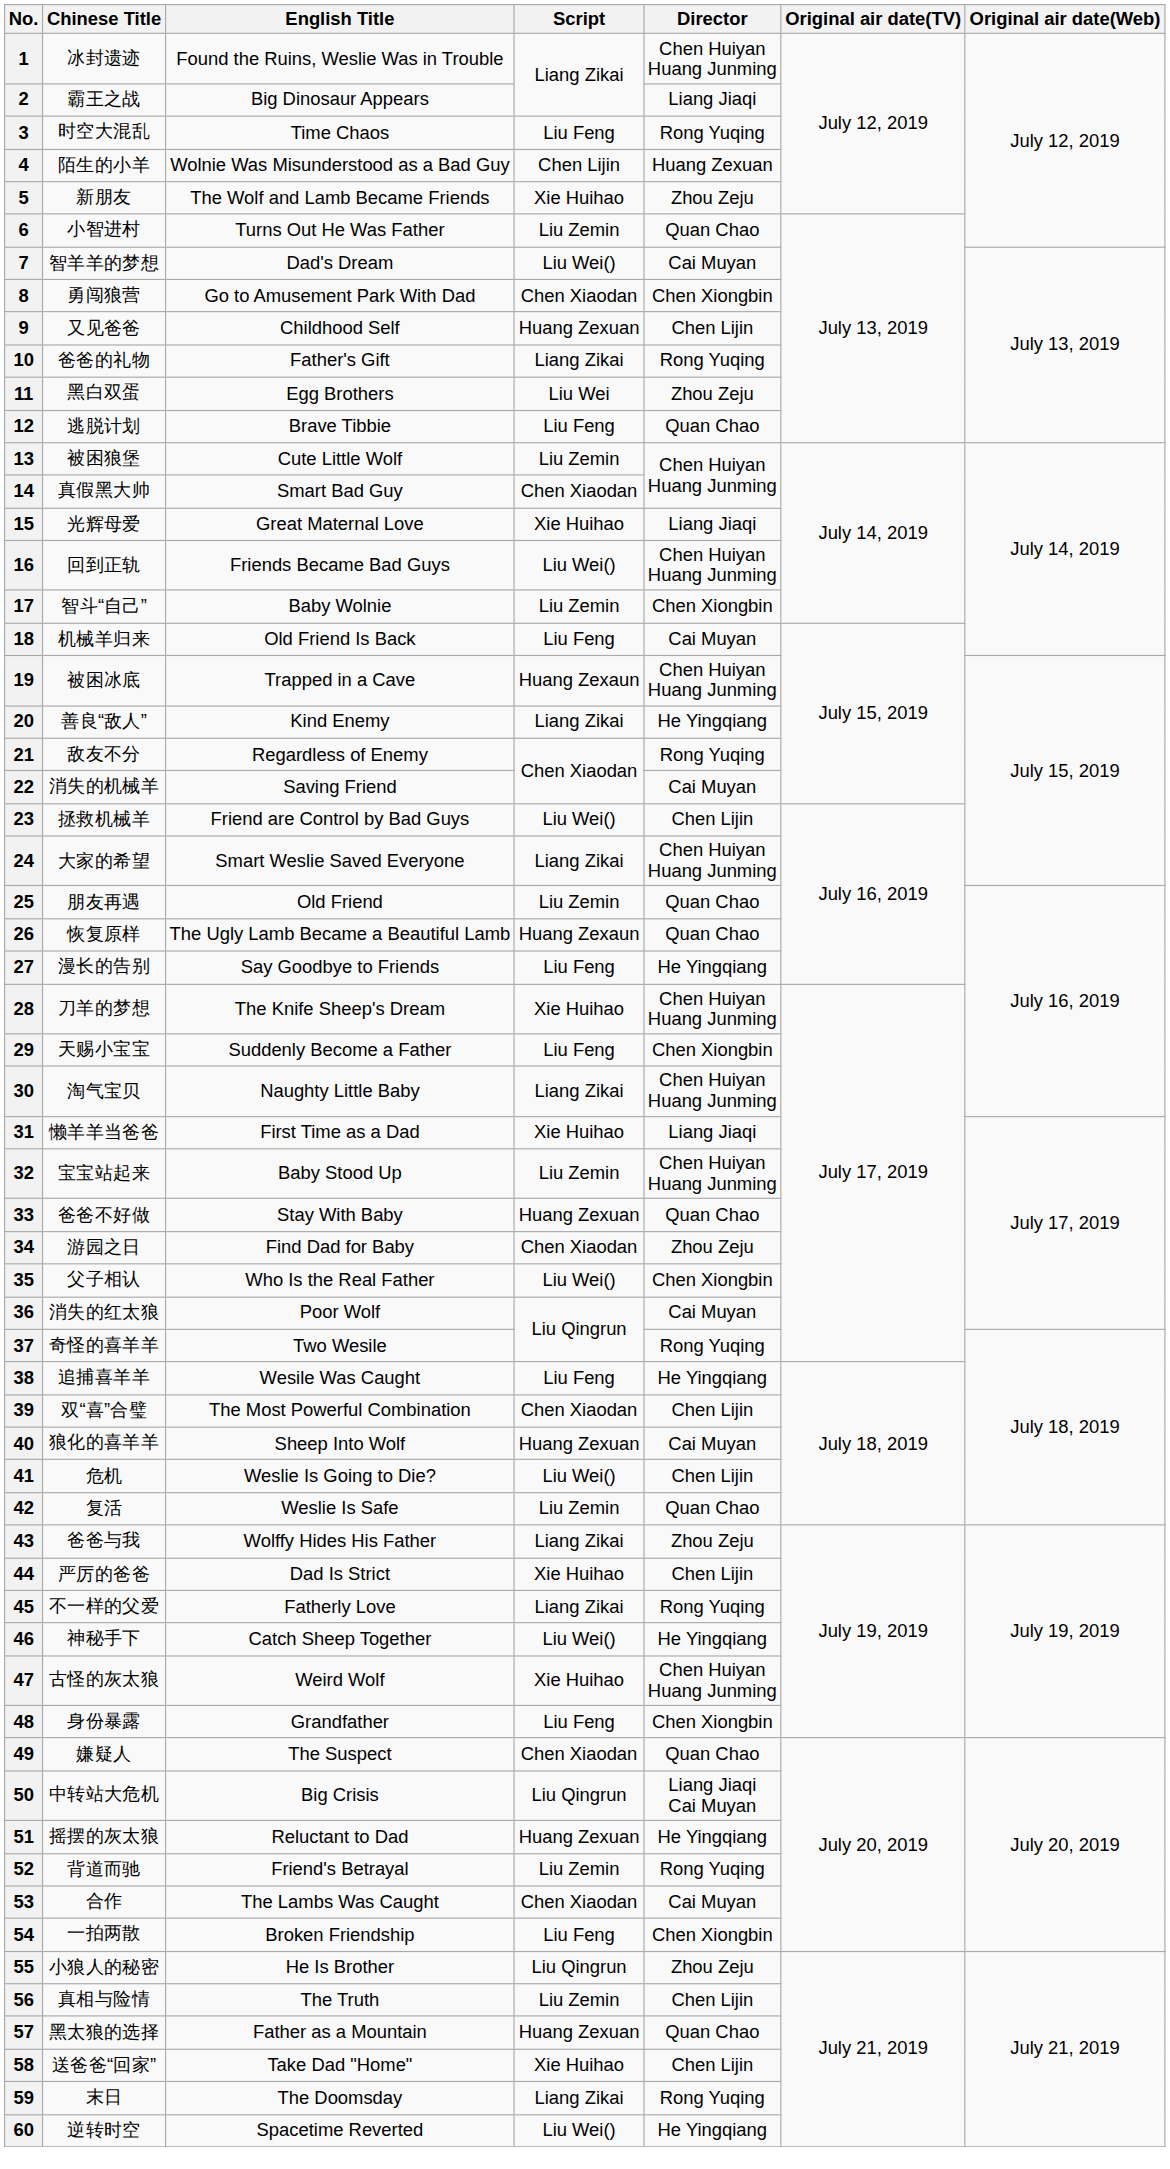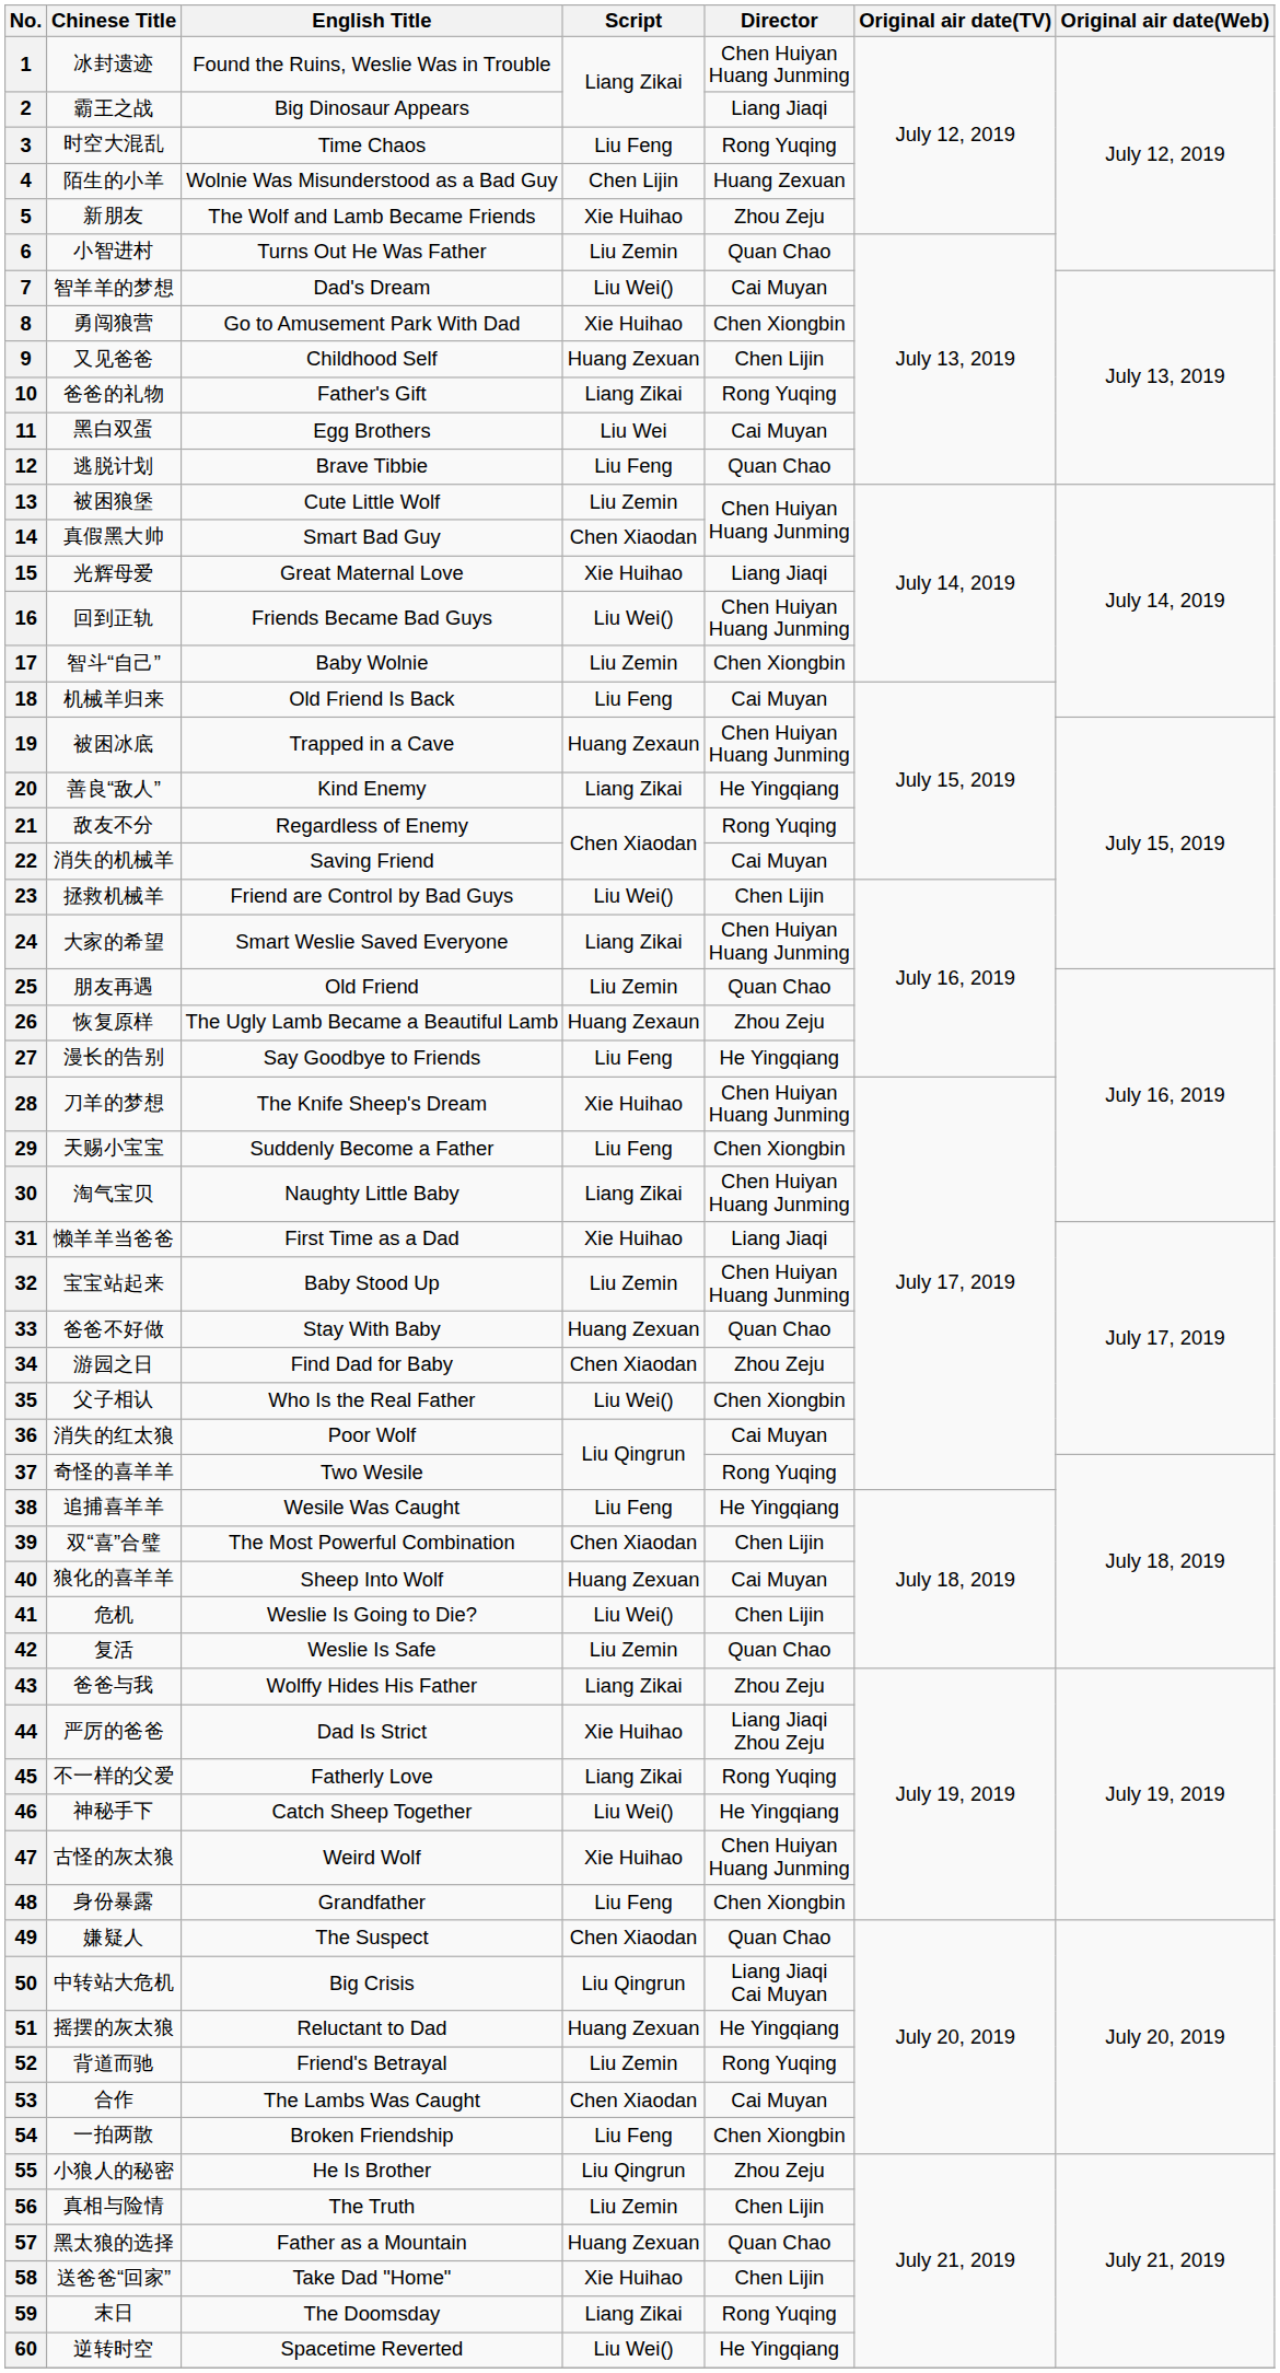 <table class="wikitable" style="text-align:center;">
 <tr>
 <th>No.</th>
 <th>Chinese Title</th>
 <th>English Title</th>
 <th>Script</th>
 <th>Director</th>
 <th>Original air date(TV)</th>
 <th>Original air date(Web)</th>
 </tr>
 <tr>
 <th>1</th>
 <td>冰封遗迹</td>
 <td>Found the Ruins, Weslie Was in Trouble</td>
 <td rowspan="2">Liang Zikai</td>
 <td>Chen Huiyan<br>Huang Junming</td>
 <td rowspan="5">July 12, 2019</td>
 <td rowspan="6">July 12, 2019</td>
 </tr>
 <tr>
 <th>2</th>
 <td>霸王之战</td>
 <td>Big Dinosaur Appears</td>
 <td>Liang Jiaqi</td>
 </tr>
 <tr>
 <th>3</th>
 <td>时空大混乱</td>
 <td>Time Chaos</td>
 <td>Liu Feng</td>
 <td>Rong Yuqing</td>
 </tr>
 <tr>
 <th>4</th>
 <td>陌生的小羊</td>
 <td>Wolnie Was Misunderstood as a Bad Guy</td>
 <td>Chen Lijin</td>
 <td>Huang Zexuan</td>
 </tr>
 <tr>
 <th>5</th>
 <td>新朋友</td>
 <td>The Wolf and Lamb Became Friends</td>
 <td>Xie Huihao</td>
 <td>Zhou Zeju</td>
 </tr>
 <tr>
 <th>6</th>
 <td>小智进村</td>
 <td>Turns Out He Was Father</td>
 <td>Liu Zemin</td>
 <td>Quan Chao</td>
 <td rowspan="7">July 13, 2019</td>
 </tr>
 <tr>
 <th>7</th>
 <td>智羊羊的梦想</td>
 <td>Dad's Dream</td>
 <td>Liu Wei()</td>
 <td>Cai Muyan</td>
 <td rowspan="6">July 13, 2019</td>
 </tr>
 <tr>
 <th>8</th>
 <td>勇闯狼营</td>
 <td>Go to Amusement Park With Dad</td>
-<td>Chen Xiaodan</td>
+<td>Xie Huihao</td>
 <td>Chen Xiongbin</td>
 </tr>
 <tr>
 <th>9</th>
 <td>又见爸爸</td>
 <td>Childhood Self</td>
 <td>Huang Zexuan</td>
 <td>Chen Lijin</td>
 </tr>
 <tr>
 <th>10</th>
 <td>爸爸的礼物</td>
 <td>Father's Gift</td>
 <td>Liang Zikai</td>
 <td>Rong Yuqing</td>
 </tr>
 <tr>
 <th>11</th>
 <td>黑白双蛋</td>
 <td>Egg Brothers</td>
 <td>Liu Wei</td>
-<td>Zhou Zeju</td>
+<td>Cai Muyan</td>
 </tr>
 <tr>
 <th>12</th>
 <td>逃脱计划</td>
 <td>Brave Tibbie</td>
 <td>Liu Feng</td>
 <td>Quan Chao</td>
 </tr>
 <tr>
 <th>13</th>
 <td>被困狼堡</td>
 <td>Cute Little Wolf</td>
 <td>Liu Zemin</td>
 <td rowspan="2">Chen Huiyan<br>Huang Junming</td>
 <td rowspan="5">July 14, 2019</td>
 <td rowspan="6">July 14, 2019</td>
 </tr>
 <tr>
 <th>14</th>
 <td>真假黑大帅</td>
 <td>Smart Bad Guy</td>
 <td>Chen Xiaodan</td>
 </tr>
 <tr>
 <th>15</th>
 <td>光辉母爱</td>
 <td>Great Maternal Love</td>
 <td>Xie Huihao</td>
 <td>Liang Jiaqi</td>
 </tr>
 <tr>
 <th>16</th>
 <td>回到正轨</td>
 <td>Friends Became Bad Guys</td>
 <td>Liu Wei()</td>
 <td>Chen Huiyan<br>Huang Junming</td>
 </tr>
 <tr>
 <th>17</th>
 <td>智斗“自己”</td>
 <td>Baby Wolnie</td>
 <td>Liu Zemin</td>
 <td>Chen Xiongbin</td>
 </tr>
 <tr>
 <th>18</th>
 <td>机械羊归来</td>
 <td>Old Friend Is Back</td>
 <td>Liu Feng</td>
 <td>Cai Muyan</td>
 <td rowspan="5">July 15, 2019</td>
 </tr>
 <tr>
 <th>19</th>
 <td>被困冰底</td>
 <td>Trapped in a Cave</td>
 <td>Huang Zexaun</td>
 <td>Chen Huiyan<br>Huang Junming</td>
 <td rowspan="6">July 15, 2019</td>
 </tr>
 <tr>
 <th>20</th>
 <td>善良“敌人”</td>
 <td>Kind Enemy</td>
 <td>Liang Zikai</td>
 <td>He Yingqiang</td>
 </tr>
 <tr>
 <th>21</th>
 <td>敌友不分</td>
 <td>Regardless of Enemy</td>
 <td rowspan="2">Chen Xiaodan</td>
 <td>Rong Yuqing</td>
 </tr>
 <tr>
 <th>22</th>
 <td>消失的机械羊</td>
 <td>Saving Friend</td>
 <td>Cai Muyan</td>
 </tr>
 <tr>
 <th>23</th>
 <td>拯救机械羊</td>
 <td>Friend are Control by Bad Guys</td>
 <td>Liu Wei()</td>
 <td>Chen Lijin</td>
 <td rowspan="5">July 16, 2019</td>
 </tr>
 <tr>
 <th>24</th>
 <td>大家的希望</td>
 <td>Smart Weslie Saved Everyone</td>
 <td>Liang Zikai</td>
 <td>Chen Huiyan<br>Huang Junming</td>
 </tr>
 <tr>
 <th>25</th>
 <td>朋友再遇</td>
 <td>Old Friend</td>
 <td>Liu Zemin</td>
 <td>Quan Chao</td>
 <td rowspan="6">July 16, 2019</td>
 </tr>
 <tr>
 <th>26</th>
 <td>恢复原样</td>
 <td>The Ugly Lamb Became a Beautiful Lamb</td>
 <td>Huang Zexaun</td>
-<td>Quan Chao</td>
+<td>Zhou Zeju</td>
 </tr>
 <tr>
 <th>27</th>
 <td>漫长的告别</td>
 <td>Say Goodbye to Friends</td>
 <td>Liu Feng</td>
 <td>He Yingqiang</td>
 </tr>
 <tr>
 <th>28</th>
 <td>刀羊的梦想</td>
 <td>The Knife Sheep's Dream</td>
 <td>Xie Huihao</td>
 <td>Chen Huiyan<br>Huang Junming</td>
 <td rowspan="10">July 17, 2019</td>
 </tr>
 <tr>
 <th>29</th>
 <td>天赐小宝宝</td>
 <td>Suddenly Become a Father</td>
 <td>Liu Feng</td>
 <td>Chen Xiongbin</td>
 </tr>
 <tr>
 <th>30</th>
 <td>淘气宝贝</td>
 <td>Naughty Little Baby</td>
 <td>Liang Zikai</td>
 <td>Chen Huiyan<br>Huang Junming</td>
 </tr>
 <tr>
 <th>31</th>
 <td>懒羊羊当爸爸</td>
 <td>First Time as a Dad</td>
 <td>Xie Huihao</td>
 <td>Liang Jiaqi</td>
 <td rowspan="6">July 17, 2019</td>
 </tr>
 <tr>
 <th>32</th>
 <td>宝宝站起来</td>
 <td>Baby Stood Up</td>
 <td>Liu Zemin</td>
 <td>Chen Huiyan<br>Huang Junming</td>
 </tr>
 <tr>
 <th>33</th>
 <td>爸爸不好做</td>
 <td>Stay With Baby</td>
 <td>Huang Zexuan</td>
 <td>Quan Chao</td>
 </tr>
 <tr>
 <th>34</th>
 <td>游园之日</td>
 <td>Find Dad for Baby</td>
 <td>Chen Xiaodan</td>
 <td>Zhou Zeju</td>
 </tr>
 <tr>
 <th>35</th>
 <td>父子相认</td>
 <td>Who Is the Real Father</td>
 <td>Liu Wei()</td>
 <td>Chen Xiongbin</td>
 </tr>
 <tr>
 <th>36</th>
 <td>消失的红太狼</td>
 <td>Poor Wolf</td>
 <td rowspan="2">Liu Qingrun</td>
 <td>Cai Muyan</td>
 </tr>
 <tr>
 <th>37</th>
 <td>奇怪的喜羊羊</td>
 <td>Two Wesile</td>
 <td>Rong Yuqing</td>
 <td rowspan="6">July 18, 2019</td>
 </tr>
 <tr>
 <th>38</th>
 <td>追捕喜羊羊</td>
 <td>Wesile Was Caught</td>
 <td>Liu Feng</td>
 <td>He Yingqiang</td>
 <td rowspan="5">July 18, 2019</td>
 </tr>
 <tr>
 <th>39</th>
 <td>双“喜”合璧</td>
 <td>The Most Powerful Combination</td>
 <td>Chen Xiaodan</td>
 <td>Chen Lijin</td>
 </tr>
 <tr>
 <th>40</th>
 <td>狼化的喜羊羊</td>
 <td>Sheep Into Wolf</td>
 <td>Huang Zexuan</td>
 <td>Cai Muyan</td>
 </tr>
 <tr>
 <th>41</th>
 <td>危机</td>
 <td>Weslie Is Going to Die?</td>
 <td>Liu Wei()</td>
 <td>Chen Lijin</td>
 </tr>
 <tr>
 <th>42</th>
 <td>复活</td>
 <td>Weslie Is Safe</td>
 <td>Liu Zemin</td>
 <td>Quan Chao</td>
 </tr>
 <tr>
 <th>43</th>
 <td>爸爸与我</td>
 <td>Wolffy Hides His Father</td>
 <td>Liang Zikai</td>
 <td>Zhou Zeju</td>
 <td rowspan="6">July 19, 2019</td>
 <td rowspan="6">July 19, 2019</td>
 </tr>
 <tr>
 <th>44</th>
 <td>严厉的爸爸</td>
 <td>Dad Is Strict</td>
 <td>Xie Huihao</td>
-<td>Chen Lijin</td>
+<td>Liang Jiaqi<br>Zhou Zeju</td>
 </tr>
 <tr>
 <th>45</th>
 <td>不一样的父爱</td>
 <td>Fatherly Love</td>
 <td>Liang Zikai</td>
 <td>Rong Yuqing</td>
 </tr>
 <tr>
 <th>46</th>
 <td>神秘手下</td>
 <td>Catch Sheep Together</td>
 <td>Liu Wei()</td>
 <td>He Yingqiang</td>
 </tr>
 <tr>
 <th>47</th>
 <td>古怪的灰太狼</td>
 <td>Weird Wolf</td>
 <td>Xie Huihao</td>
 <td>Chen Huiyan<br>Huang Junming</td>
 </tr>
 <tr>
 <th>48</th>
 <td>身份暴露</td>
 <td>Grandfather</td>
 <td>Liu Feng</td>
 <td>Chen Xiongbin</td>
 </tr>
 <tr>
 <th>49</th>
 <td>嫌疑人</td>
 <td>The Suspect</td>
 <td>Chen Xiaodan</td>
 <td>Quan Chao</td>
 <td rowspan="6">July 20, 2019</td>
 <td rowspan="6">July 20, 2019</td>
 </tr>
 <tr>
 <th>50</th>
 <td>中转站大危机</td>
 <td>Big Crisis</td>
 <td>Liu Qingrun</td>
 <td>Liang Jiaqi<br>Cai Muyan</td>
 </tr>
 <tr>
 <th>51</th>
 <td>摇摆的灰太狼</td>
 <td>Reluctant to Dad</td>
 <td>Huang Zexuan</td>
 <td>He Yingqiang</td>
 </tr>
 <tr>
 <th>52</th>
 <td>背道而驰</td>
 <td>Friend's Betrayal</td>
 <td>Liu Zemin</td>
 <td>Rong Yuqing</td>
 </tr>
 <tr>
 <th>53</th>
 <td>合作</td>
 <td>The Lambs Was Caught</td>
 <td>Chen Xiaodan</td>
 <td>Cai Muyan</td>
 </tr>
 <tr>
 <th>54</th>
 <td>一拍两散</td>
 <td>Broken Friendship</td>
 <td>Liu Feng</td>
 <td>Chen Xiongbin</td>
 </tr>
 <tr>
 <th>55</th>
 <td>小狼人的秘密</td>
 <td>He Is Brother</td>
 <td>Liu Qingrun</td>
 <td>Zhou Zeju</td>
 <td rowspan="6">July 21, 2019</td>
 <td rowspan="6">July 21, 2019</td>
 </tr>
 <tr>
 <th>56</th>
 <td>真相与险情</td>
 <td>The Truth</td>
 <td>Liu Zemin</td>
 <td>Chen Lijin</td>
 </tr>
 <tr>
 <th>57</th>
 <td>黑太狼的选择</td>
 <td>Father as a Mountain</td>
 <td>Huang Zexuan</td>
 <td>Quan Chao</td>
 </tr>
 <tr>
 <th>58</th>
 <td>送爸爸“回家”</td>
 <td>Take Dad "Home"</td>
 <td>Xie Huihao</td>
 <td>Chen Lijin</td>
 </tr>
 <tr>
 <th>59</th>
 <td>末日</td>
 <td>The Doomsday</td>
 <td>Liang Zikai</td>
 <td>Rong Yuqing</td>
 </tr>
 <tr>
 <th>60</th>
 <td>逆转时空</td>
 <td>Spacetime Reverted</td>
 <td>Liu Wei()</td>
 <td>He Yingqiang</td>
 </tr>
 <tr>
 </tr>
 </table>
